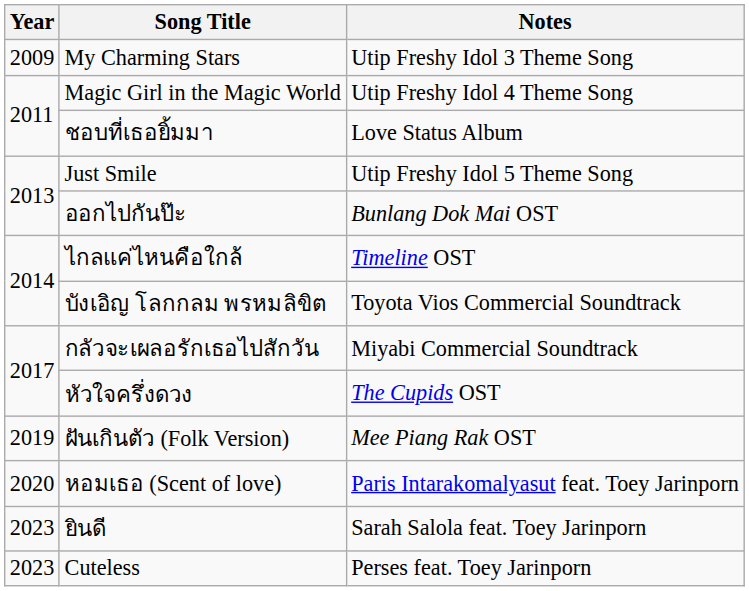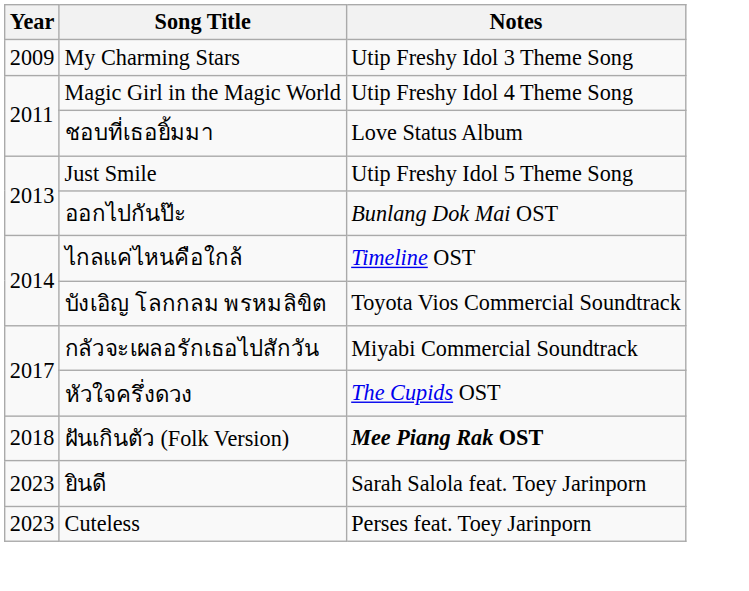 <table class="wikitable">
 <tr>
 <th>Year</th>
 <th>Song Title</th>
 <th>Notes</th>
 </tr>
 <tr>
 <td>2009</td>
 <td>My Charming Stars</td>
 <td>Utip Freshy Idol 3 Theme Song</td>
 </tr>
 <tr>
 <td rowspan="2">2011</td>
 <td>Magic Girl in the Magic World</td>
 <td>Utip Freshy Idol 4 Theme Song</td>
 </tr>
 <tr>
 <td>ชอบที่เธอยิ้มมา</td>
 <td>Love Status Album</td>
 </tr>
 <tr>
 <td rowspan="2">2013</td>
 <td>Just Smile</td>
 <td>Utip Freshy Idol 5 Theme Song</td>
 </tr>
 <tr>
 <td>ออกไปกันป๊ะ</td>
 <td><em>Bunlang Dok Mai</em> OST</td>
 </tr>
 <tr>
 <td rowspan="2">2014</td>
 <td>ไกลแค่ไหนคือใกล้</td>
 <td><em><a href='#'>Timeline</a></em> OST</td>
 </tr>
 <tr>
 <td>บังเอิญ โลกกลม พรหมลิขิต</td>
 <td>Toyota Vios Commercial Soundtrack</td>
 </tr>
 <tr>
 <td rowspan="2">2017</td>
 <td>กลัวจะเผลอรักเธอไปสักวัน</td>
 <td>Miyabi Commercial Soundtrack</td>
 </tr>
 <tr>
 <td>หัวใจครึ่งดวง</td>
 <td><em><a href='#'>The Cupids</a></em> OST</td>
 </tr>
 <tr>
-<td>2019</td>
+<td>2018</td>
 <td>ฝันเกินตัว (Folk Version)</td>
-<td><em>Mee Piang Rak</em> OST</td>
-</tr>
-<tr>
-<td>2020</td>
-<td>หอมเธอ (Scent of love)</td>
-<td><a href='#'>Paris Intarakomalyasut</a> feat. Toey Jarinporn</td>
+<td><strong><em>Mee Piang Rak</em> OST</strong></td>
 </tr>
 <tr>
 <td>2023</td>
 <td>ยินดี</td>
 <td>Sarah Salola feat. Toey Jarinporn</td>
 </tr>
 <tr>
 <td>2023</td>
 <td>Cuteless</td>
 <td>Perses feat. Toey Jarinporn</td>
 </tr>
 </table>
